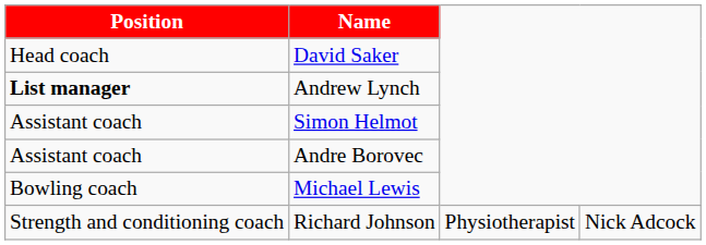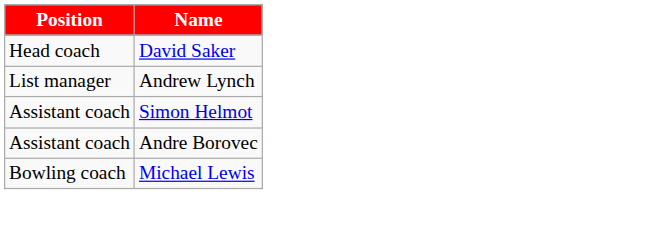 <table class="wikitable">
 <tr>
 <th style="background:red; color:white; text-align:center;">Position</th>
 <th style="background:red; color:white; text-align:center;">Name</th>
 </tr>
 <tr>
 <td>Head coach</td>
 <td><a href='#'>David Saker</a></td>
 </tr>
 <tr>
-<td><strong>List manager</strong></td>
+<td>List manager</td>
 <td>Andrew Lynch</td>
 </tr>
 <tr>
 <td>Assistant coach</td>
 <td><a href='#'>Simon Helmot</a></td>
 </tr>
 <tr>
 <td>Assistant coach</td>
 <td>Andre Borovec</td>
 </tr>
 <tr>
 <td>Bowling coach</td>
 <td><a href='#'>Michael Lewis</a></td>
 </tr>
-<tr>
-<td>Strength and conditioning coach</td>
-<td>Richard Johnson</td>
-<td>Physiotherapist</td>
-<td>Nick Adcock</td>
-</tr>
 </table>
